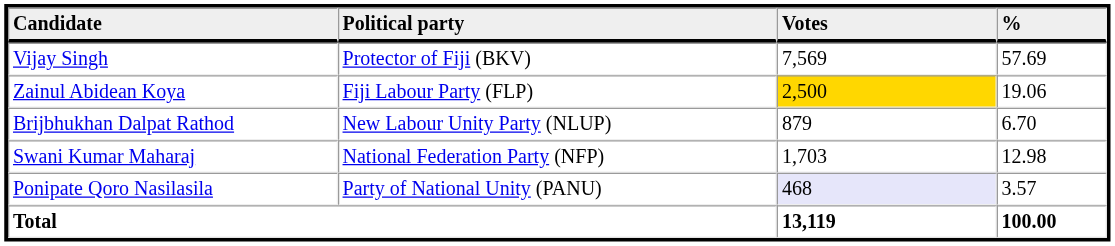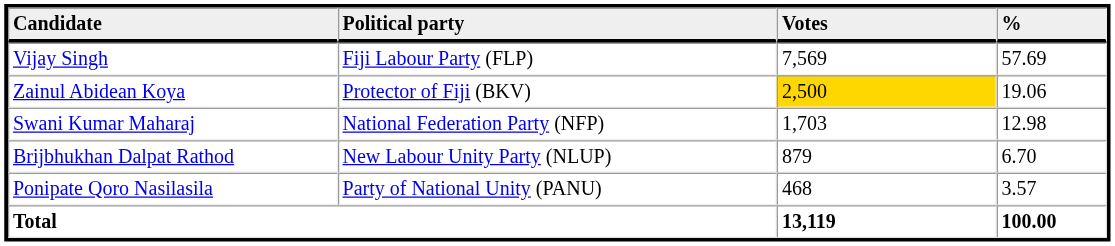 <table table width="70%" border="1" align="center" cellpadding=3 cellspacing=0 style="margin:5px; border:3px solid;">
 <tr>
 <td td width="30%" style="border-bottom:3px solid; background:#efefef;"><strong>Candidate</strong></td>
 <td td width="40%" style="border-bottom:3px solid; background:#efefef;"><strong>Political party</strong></td>
 <td td width="20%" style="border-bottom:3px solid; background:#efefef;"><strong>Votes</strong></td>
 <td td width="10%" style="border-bottom:3px solid; background:#efefef;"><strong>%</strong></td>
 </tr>
 <tr>
 <td><a href='#'>Vijay Singh</a></td>
-<td><a href='#'>Protector of Fiji</a> (BKV)</td>
+<td><a href='#'>Fiji Labour Party</a> (FLP)</td>
 <td>7,569</td>
 <td>57.69</td>
 </tr>
 <tr>
 <td><a href='#'>Zainul Abidean Koya</a></td>
-<td><a href='#'>Fiji Labour Party</a> (FLP)</td>
+<td><a href='#'>Protector of Fiji</a> (BKV)</td>
 <td style="background: gold;">2,500</td>
 <td>19.06</td>
+</tr>
+<tr>
+<td><a href='#'>Swani Kumar Maharaj</a></td>
+<td><a href='#'>National Federation Party</a> (NFP)</td>
+<td>1,703</td>
+<td>12.98</td>
 </tr>
 <tr>
 <td><a href='#'>Brijbhukhan Dalpat Rathod</a></td>
 <td><a href='#'>New Labour Unity Party</a> (NLUP)</td>
 <td>879</td>
 <td>6.70</td>
 </tr>
 <tr>
-<td><a href='#'>Swani Kumar Maharaj</a></td>
-<td><a href='#'>National Federation Party</a> (NFP)</td>
-<td>1,703</td>
-<td>12.98</td>
-</tr>
-<tr>
 <td><a href='#'>Ponipate Qoro Nasilasila</a></td>
 <td><a href='#'>Party of National Unity</a> (PANU)</td>
-<td style="background: lavender;">468</td>
+<td>468</td>
 <td>3.57</td>
 </tr>
 <tr>
 <td colspan=2><strong>Total</strong></td>
 <td><strong>13,119</strong></td>
 <td><strong>100.00</strong></td>
 </tr>
 <tr>
 </tr>
 </table>
